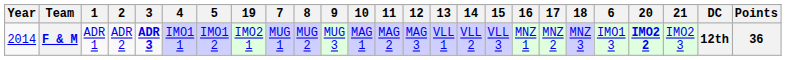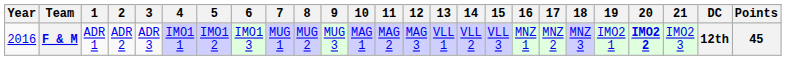 <table class="wikitable" style="text-align:center; font-size:85%">
 <tr>
 <th>Year</th>
 <th>Team</th>
 <th>1</th>
 <th>2</th>
 <th>3</th>
 <th>4</th>
 <th>5</th>
-<th>19</th>
+<th>6</th>
 <th>7</th>
 <th>8</th>
 <th>9</th>
 <th>10</th>
 <th>11</th>
 <th>12</th>
 <th>13</th>
 <th>14</th>
 <th>15</th>
 <th>16</th>
 <th>17</th>
 <th>18</th>
-<th>6</th>
+<th>19</th>
 <th>20</th>
 <th>21</th>
 <th>DC</th>
 <th>Points</th>
 </tr>
 <tr>
-<td><a href='#'>2014</a></td>
+<td><a href='#'>2016</a></td>
 <th nowrap><a href='#'>F & M</a></th>
 <td style="background:#;"><a href='#'>ADR<br>1</a></td>
 <td style="background:#;"><a href='#'>ADR<br>2</a></td>
-<td style="background:#;"><strong><a href='#'>ADR<br>3</a></strong></td>
+<td style="background:#;"><a href='#'>ADR<br>3</a></td>
 <td style="background:#CFCFFF;"><a href='#'>IMO1<br>1</a><br></td>
 <td style="background:#CFCFFF;"><a href='#'>IMO1<br>2</a><br></td>
-<td style="background:#DFFFDF;"><a href='#'>IMO2<br>1</a><br></td>
+<td style="background:#DFFFDF;"><a href='#'>IMO1<br>3</a><br></td>
 <td style="background:#CFCFFF;"><a href='#'>MUG<br>1</a><br></td>
 <td style="background:#CFCFFF;"><a href='#'>MUG<br>2</a><br></td>
 <td style="background:#DFFFDF;"><a href='#'>MUG<br>3</a><br></td>
 <td style="background:#CFCFFF;"><a href='#'>MAG<br>1</a><br></td>
 <td style="background:#CFCFFF;"><a href='#'>MAG<br>2</a><br></td>
 <td style="background:#CFCFFF;"><a href='#'>MAG<br>3</a><br></td>
 <td style="background:#CFCFFF;"><a href='#'>VLL<br>1</a><br></td>
 <td style="background:#CFCFFF;"><a href='#'>VLL<br>2</a><br></td>
 <td style="background:#CFCFFF;"><a href='#'>VLL<br>3</a><br></td>
 <td style="background:#DFFFDF;"><a href='#'>MNZ<br>1</a><br></td>
 <td style="background:#DFFFDF;"><a href='#'>MNZ<br>2</a><br></td>
 <td style="background:#CFCFFF;"><a href='#'>MNZ<br>3</a><br></td>
-<td style="background:#DFFFDF;"><a href='#'>IMO1<br>3</a><br></td>
+<td style="background:#DFFFDF;"><a href='#'>IMO2<br>1</a><br></td>
 <td style="background:#DFFFDF;"><strong><a href='#'>IMO2<br>2</a><br></strong></td>
 <td style="background:#DFFFDF;"><a href='#'>IMO2<br>3</a><br></td>
 <th>12th</th>
-<th>36</th>
+<th>45</th>
 </tr>
 </table>
